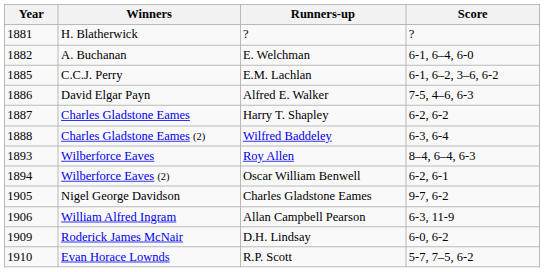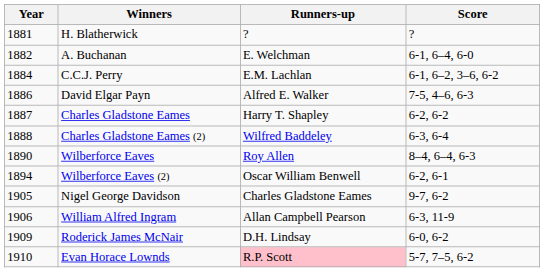 <table class="wikitable" style="font-size:98%;">
 <tr>
 <th style="width:60px;">Year</th>
 <th style="width:220px;">Winners</th>
 <th style="width:200px;">Runners-up</th>
 <th style="width:160px;">Score</th>
 </tr>
 <tr>
 <td>1881</td>
 <td> H. Blatherwick</td>
 <td>?</td>
 <td>?</td>
 </tr>
 <tr>
 <td>1882</td>
 <td> A. Buchanan</td>
 <td> E. Welchman</td>
 <td>6-1, 6–4, 6-0</td>
 </tr>
 <tr>
-<td>1885</td>
+<td>1884</td>
 <td> C.C.J. Perry</td>
 <td> E.M. Lachlan</td>
 <td>6-1, 6–2, 3–6, 6-2</td>
 </tr>
 <tr>
 <td>1886</td>
 <td> David Elgar Payn</td>
 <td> Alfred E. Walker</td>
 <td>7-5, 4–6, 6-3</td>
 </tr>
 <tr>
 <td>1887</td>
 <td> <a href='#'>Charles Gladstone Eames</a></td>
 <td> Harry T. Shapley</td>
 <td>6-2, 6-2</td>
 </tr>
 <tr>
 <td>1888</td>
 <td> <a href='#'>Charles Gladstone Eames</a> <small>(2)</small></td>
 <td> <a href='#'>Wilfred Baddeley</a></td>
 <td>6-3, 6-4</td>
 </tr>
 <tr>
-<td>1893</td>
+<td>1890</td>
 <td> <a href='#'>Wilberforce Eaves</a></td>
 <td> <a href='#'>Roy Allen</a></td>
 <td>8–4, 6–4, 6-3</td>
 </tr>
 <tr>
 <td>1894</td>
 <td> <a href='#'>Wilberforce Eaves</a> <small>(2)</small></td>
 <td> Oscar William Benwell</td>
 <td>6-2, 6-1</td>
 </tr>
 <tr>
 <td>1905</td>
 <td> Nigel George Davidson</td>
 <td> Charles Gladstone Eames</td>
 <td>9-7, 6-2</td>
 </tr>
 <tr>
 <td>1906</td>
 <td> <a href='#'>William Alfred Ingram</a></td>
 <td> Allan Campbell Pearson</td>
 <td>6-3, 11-9</td>
 </tr>
 <tr>
 <td>1909</td>
 <td> <a href='#'>Roderick James McNair</a></td>
 <td> D.H. Lindsay</td>
 <td>6-0, 6-2</td>
 </tr>
 <tr>
 <td>1910</td>
 <td> <a href='#'>Evan Horace Lownds</a></td>
-<td> R.P. Scott</td>
+<td style="background: pink;"> R.P. Scott</td>
 <td>5-7, 7–5, 6-2</td>
 </tr>
 </table>
